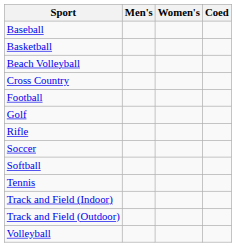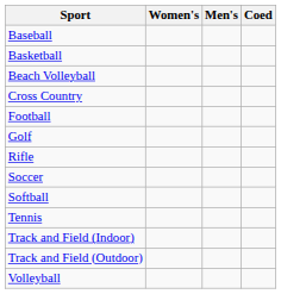 <table class="wikitable" style=>
 <tr>
 <th>Sport</th>
+<th>Women's</th>
 <th>Men's</th>
-<th>Women's</th>
 <th>Coed</th>
 </tr>
 <tr>
 <td><a href='#'>Baseball</a></td>
 <td></td>
 <td></td>
 <td></td>
 </tr>
 <tr>
 <td><a href='#'>Basketball</a></td>
 <td></td>
 <td></td>
 <td></td>
 </tr>
 <tr>
 <td><a href='#'>Beach Volleyball</a></td>
 <td></td>
 <td></td>
 <td></td>
 </tr>
 <tr>
 <td><a href='#'>Cross Country</a></td>
 <td></td>
 <td></td>
 <td></td>
 </tr>
 <tr>
 <td><a href='#'>Football</a></td>
 <td></td>
 <td></td>
 <td></td>
 </tr>
 <tr>
 <td><a href='#'>Golf</a></td>
 <td></td>
 <td></td>
 <td></td>
 </tr>
 <tr>
 <td><a href='#'>Rifle</a></td>
 <td></td>
 <td></td>
 <td></td>
 </tr>
 <tr>
 <td><a href='#'>Soccer</a></td>
 <td></td>
 <td></td>
 <td></td>
 </tr>
 <tr>
 <td><a href='#'>Softball</a></td>
 <td></td>
 <td></td>
 <td></td>
 </tr>
 <tr>
 <td><a href='#'>Tennis</a></td>
 <td></td>
 <td></td>
 <td></td>
 </tr>
 <tr>
 <td><a href='#'>Track and Field (Indoor)</a></td>
 <td></td>
 <td></td>
 <td></td>
 </tr>
 <tr>
 <td><a href='#'>Track and Field (Outdoor)</a></td>
 <td></td>
 <td></td>
 <td></td>
 </tr>
 <tr>
 <td><a href='#'>Volleyball</a></td>
 <td></td>
 <td></td>
 <td></td>
 </tr>
 </table>
